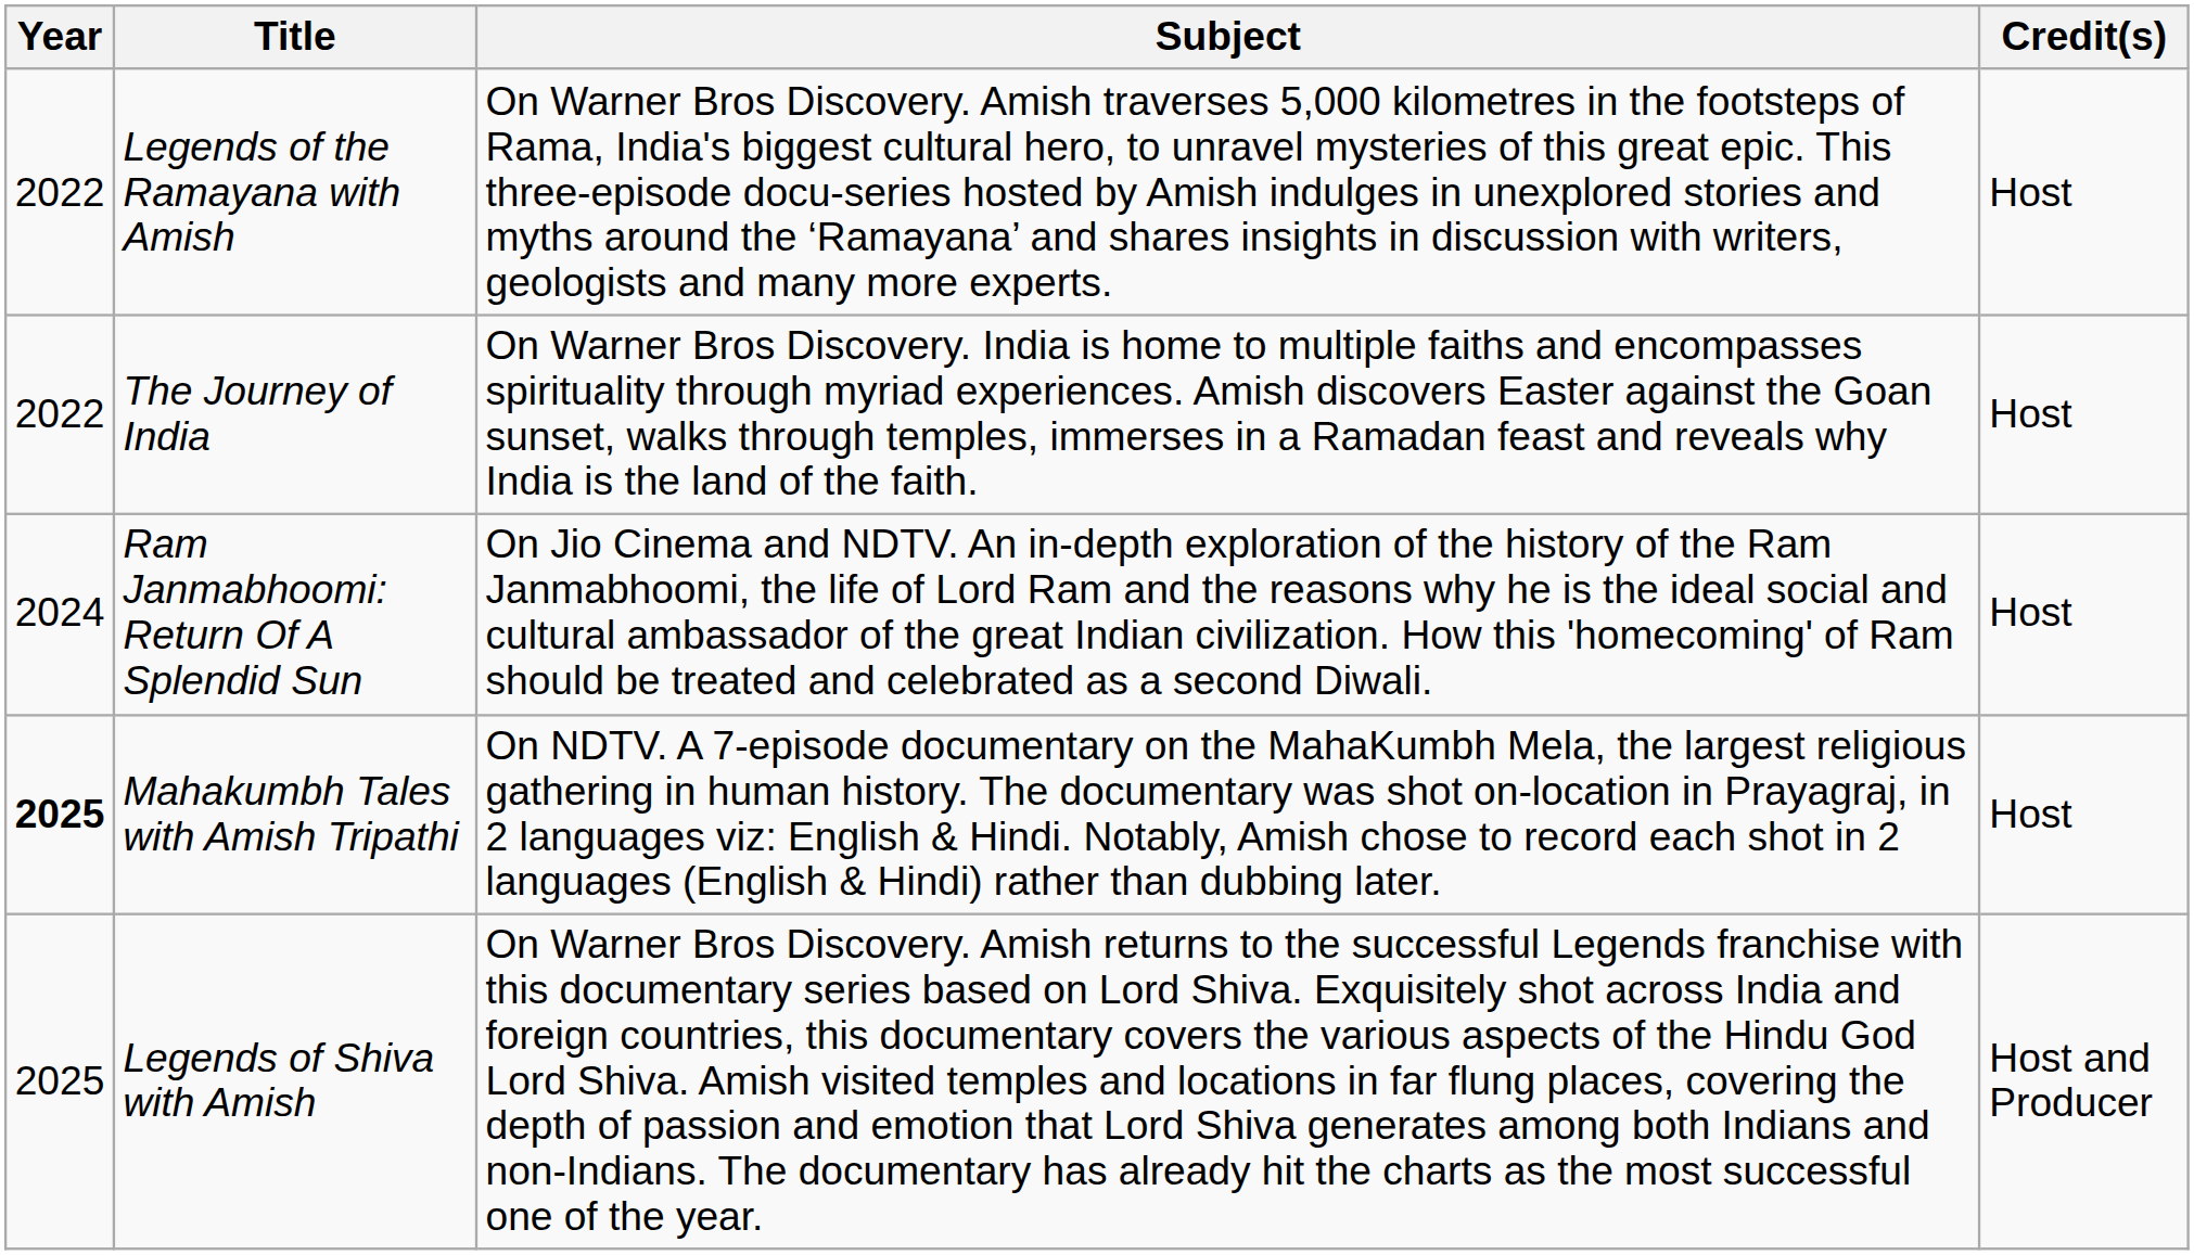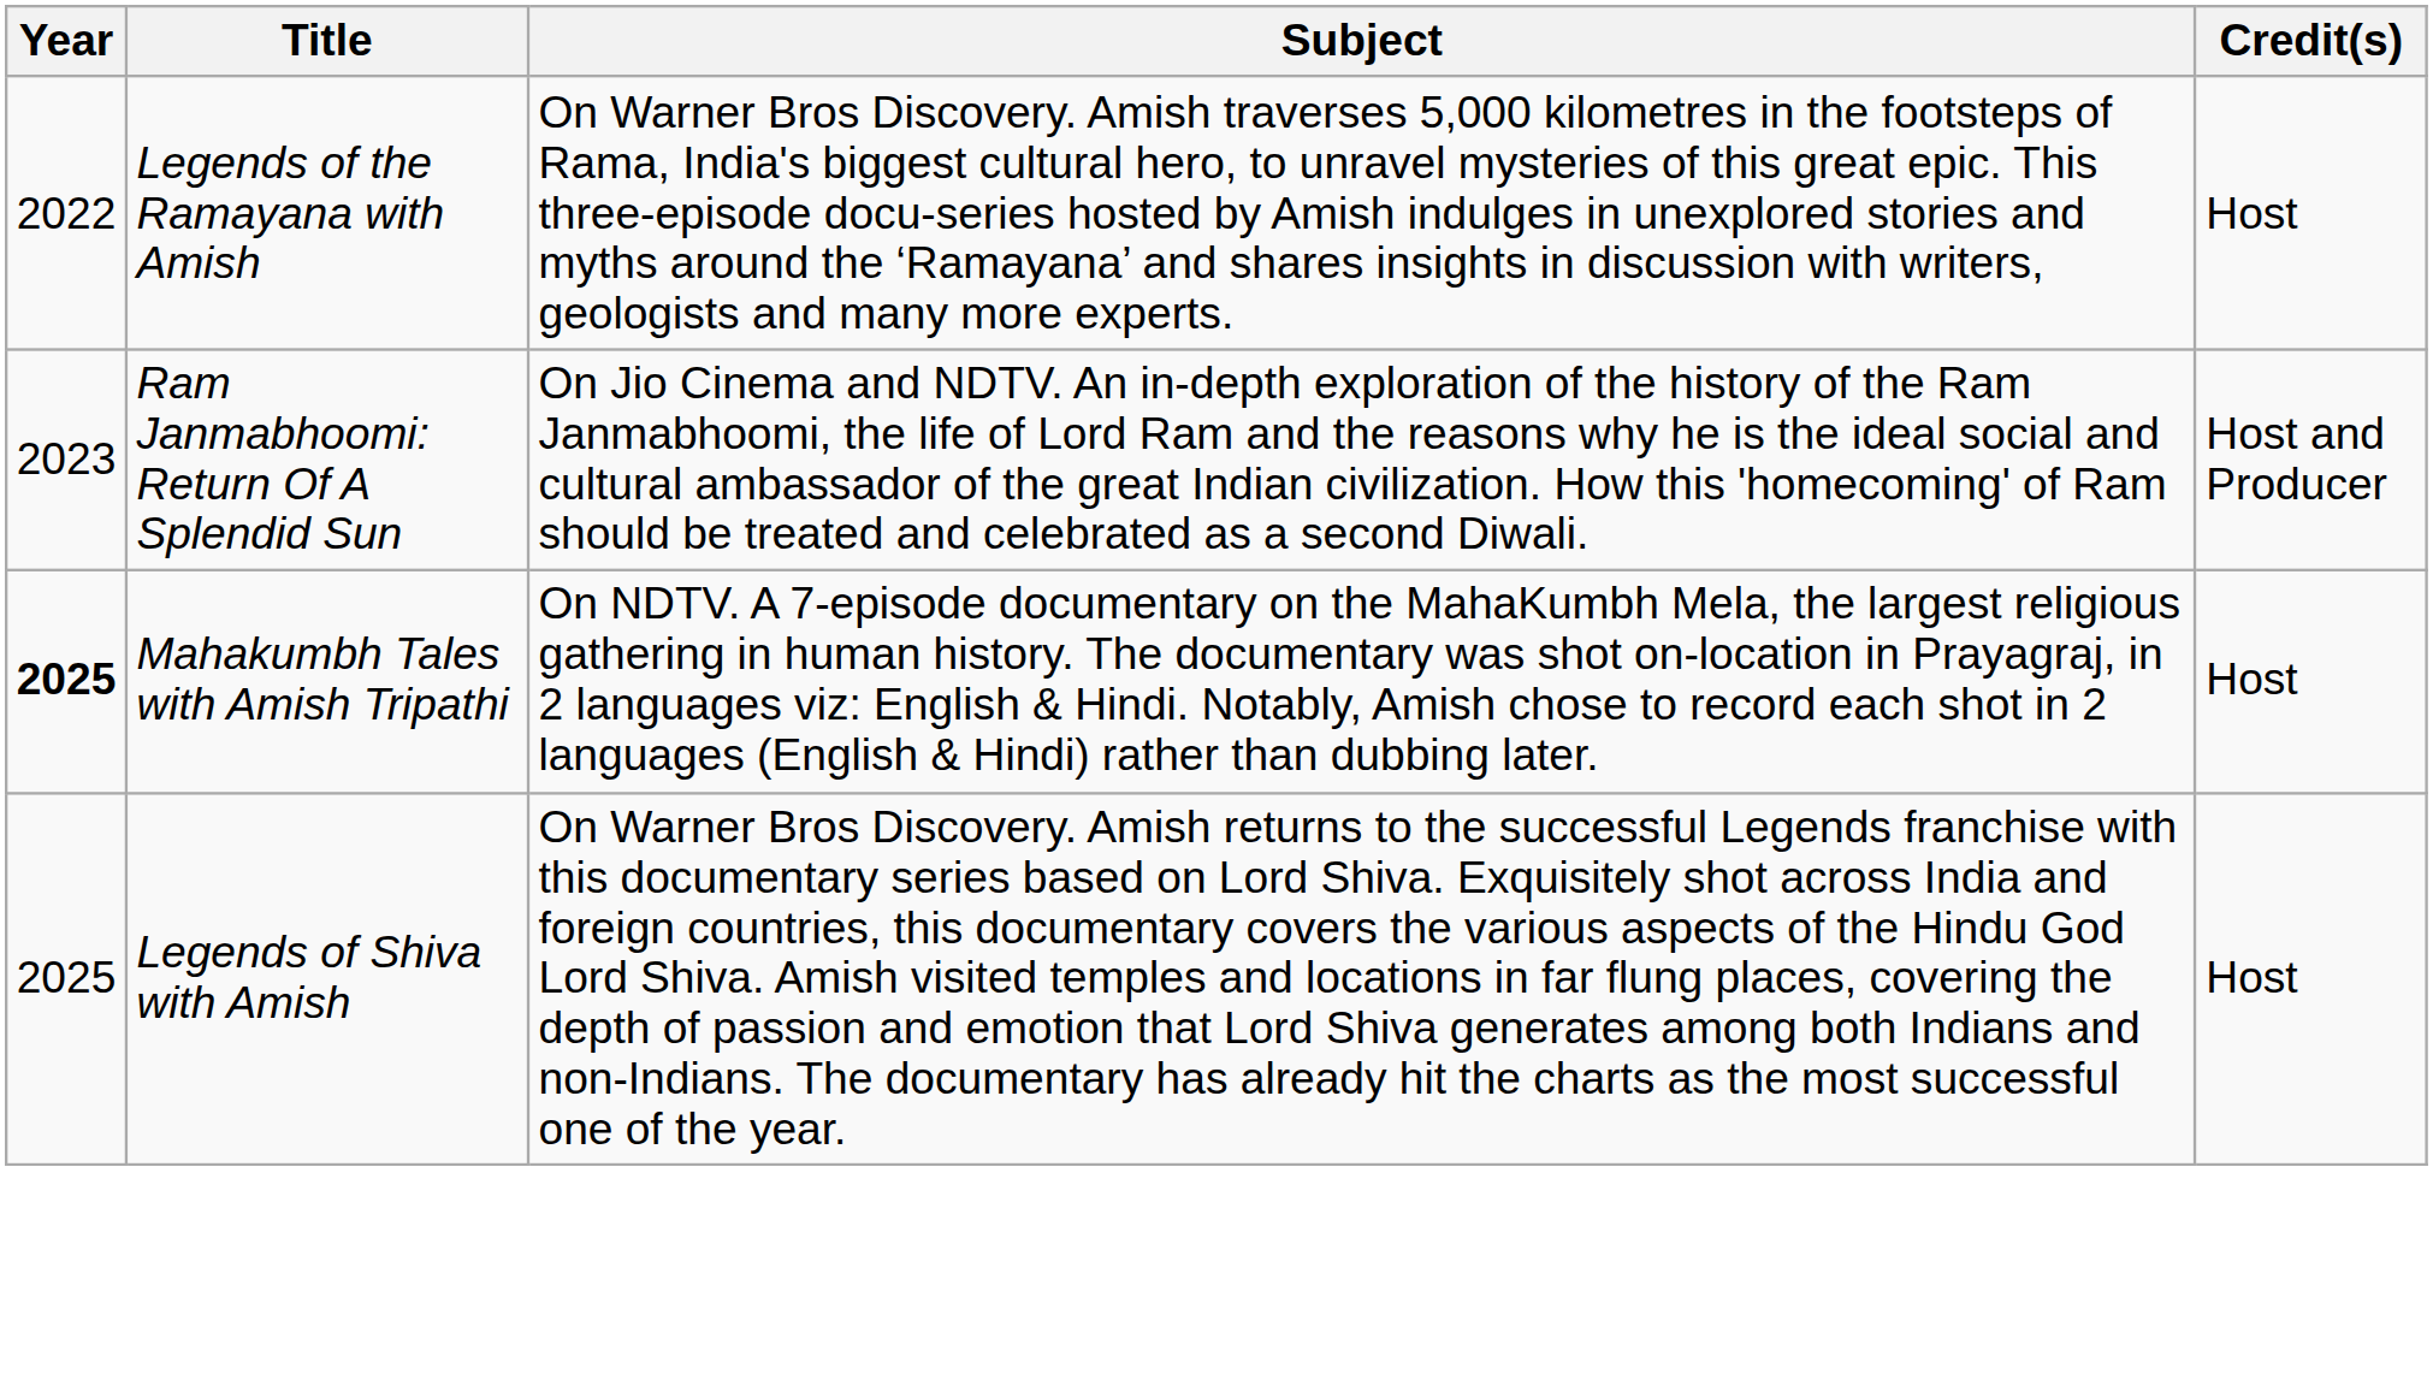 <table class="wikitable">
 <tr>
 <th>Year</th>
 <th>Title</th>
 <th>Subject</th>
 <th>Credit(s)</th>
 </tr>
 <tr>
 <td>2022</td>
 <td><em>Legends of the Ramayana with Amish</em></td>
 <td>On Warner Bros Discovery. Amish traverses 5,000 kilometres in the footsteps of Rama, India's biggest cultural hero, to unravel mysteries of this great epic. This three-episode docu-series hosted by Amish indulges in unexplored stories and myths around the ‘Ramayana’ and shares insights in discussion with writers, geologists and many more experts.</td>
 <td>Host</td>
 </tr>
 <tr>
-<td>2022</td>
-<td><em>The Journey of India</em></td>
-<td>On Warner Bros Discovery. India is home to multiple faiths and encompasses spirituality through myriad experiences. Amish discovers Easter against the Goan sunset, walks through temples, immerses in a Ramadan feast and reveals why India is the land of the faith.</td>
-<td>Host</td>
-</tr>
-<tr>
-<td>2024</td>
+<td>2023</td>
 <td><em>Ram Janmabhoomi: Return Of A Splendid Sun</em></td>
 <td>On Jio Cinema and NDTV. An in-depth exploration of the history of the Ram Janmabhoomi, the life of Lord Ram and the reasons why he is the ideal social and cultural ambassador of the great Indian civilization. How this 'homecoming' of Ram should be treated and celebrated as a second Diwali.</td>
-<td>Host</td>
+<td>Host and Producer</td>
 </tr>
 <tr>
 <td><strong>2025</strong></td>
 <td><em>Mahakumbh Tales with Amish Tripathi</em></td>
 <td>On NDTV. A 7-episode documentary on the MahaKumbh Mela, the largest religious gathering in human history. The documentary was shot on-location in Prayagraj, in 2 languages viz: English & Hindi. Notably, Amish chose to record each shot in 2 languages (English & Hindi) rather than dubbing later.</td>
 <td>Host</td>
 </tr>
 <tr>
 <td>2025</td>
 <td><em>Legends of Shiva with Amish</em></td>
 <td>On Warner Bros Discovery. Amish returns to the successful Legends franchise with this documentary series based on Lord Shiva. Exquisitely shot across India and foreign countries, this documentary covers the various aspects of the Hindu God Lord Shiva. Amish visited temples and locations in far flung places, covering the depth of passion and emotion that Lord Shiva generates among both Indians and non-Indians. The documentary has already hit the charts as the most successful one of the year.</td>
-<td>Host and Producer</td>
+<td>Host</td>
 </tr>
 </table>
